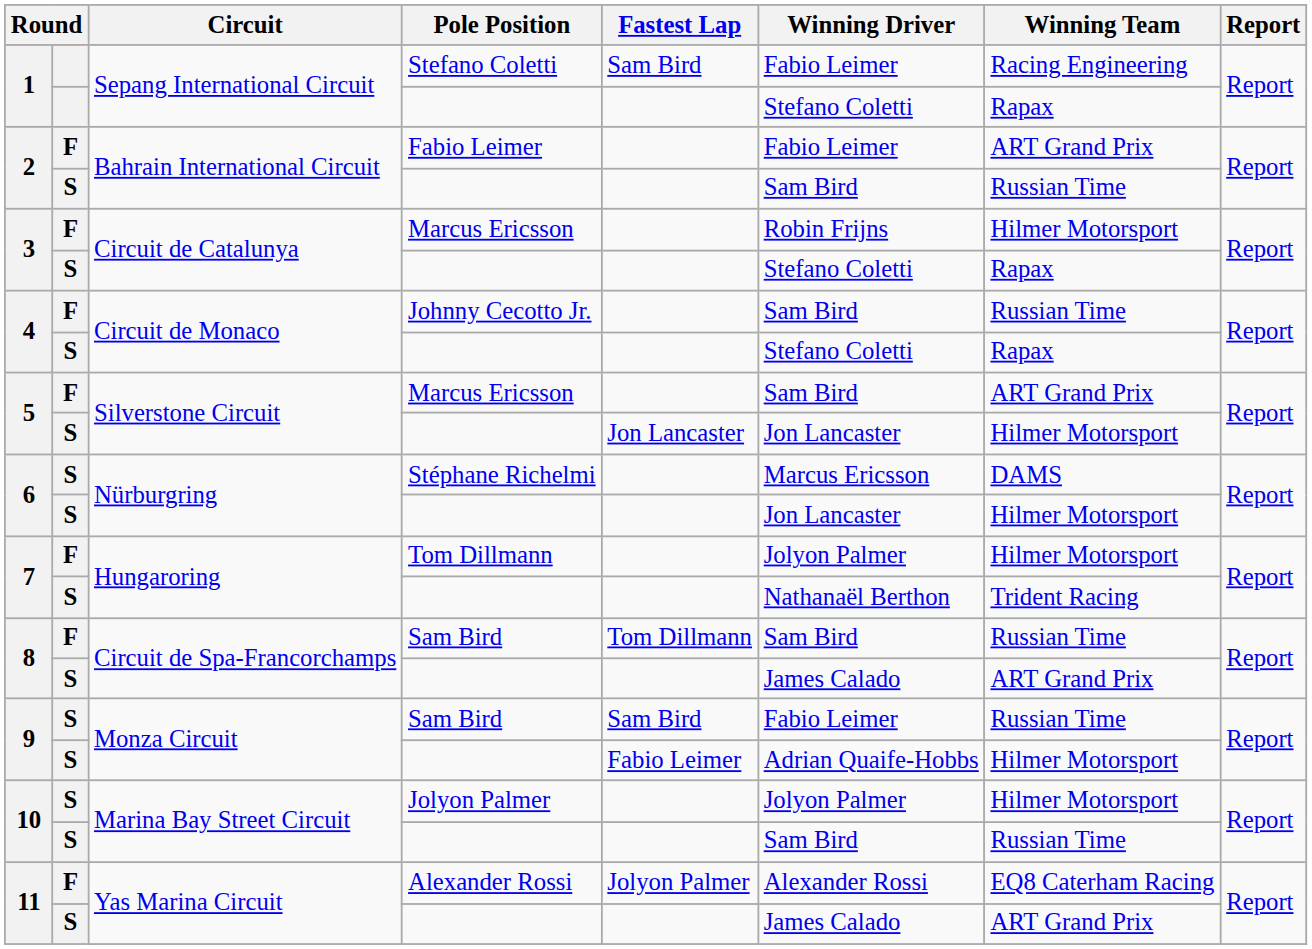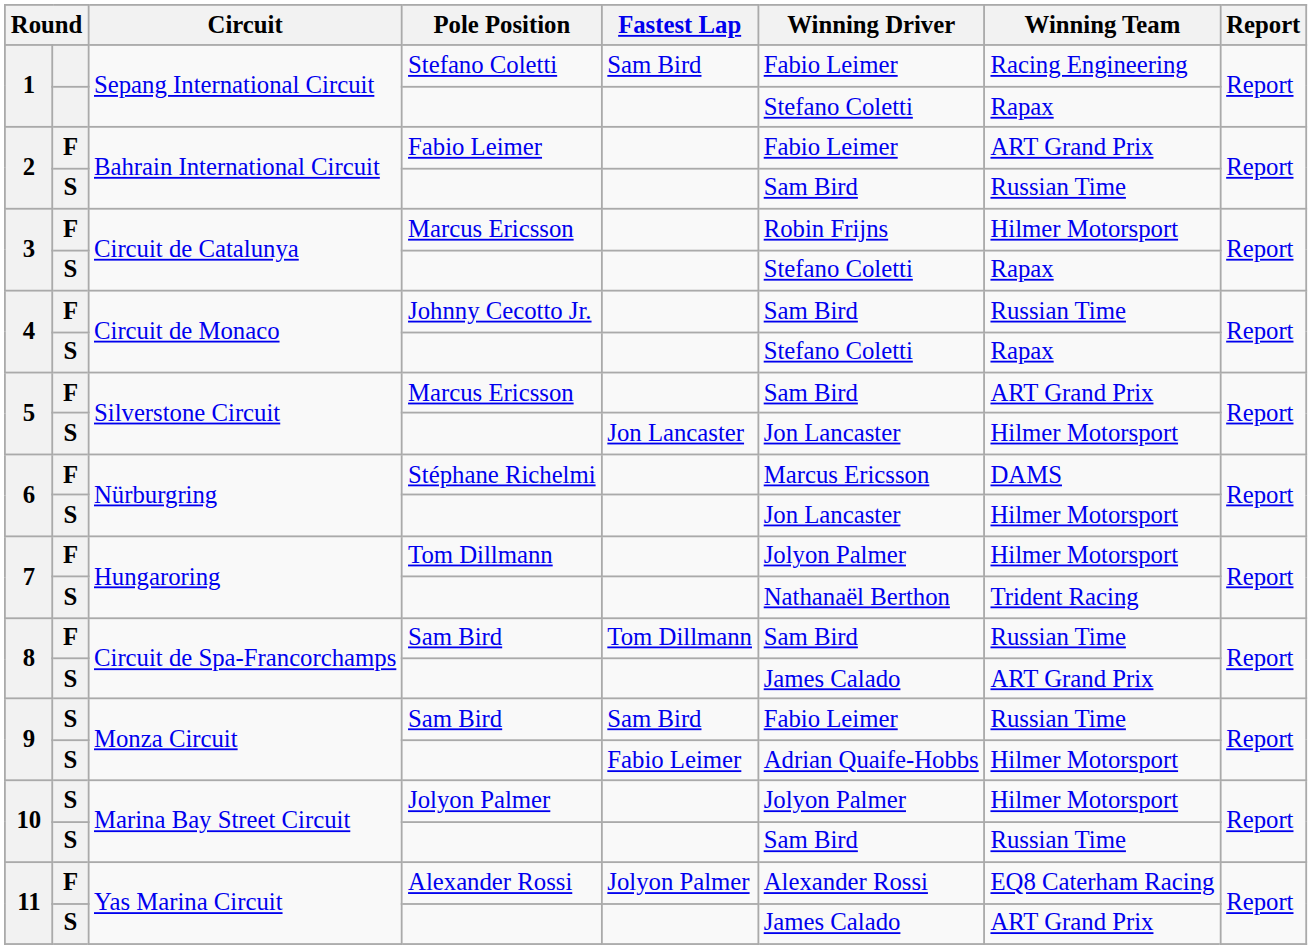 <table class="wikitable" style="font-size: 85%;">
 <tr>
 <th colspan=2>Round</th>
 <th>Circuit</th>
 <th>Pole Position</th>
 <th><a href='#'>Fastest Lap</a></th>
 <th>Winning Driver</th>
 <th>Winning Team</th>
 <th>Report</th>
 </tr>
 <tr>
 <th rowspan=2>1</th>
 <th></th>
 <td rowspan=2> <a href='#'>Sepang International Circuit</a></td>
 <td> <a href='#'>Stefano Coletti</a></td>
 <td> <a href='#'>Sam Bird</a></td>
 <td> <a href='#'>Fabio Leimer</a></td>
 <td> <a href='#'>Racing Engineering</a></td>
 <td rowspan=2><a href='#'>Report</a></td>
 </tr>
 <tr>
 <th></th>
 <td></td>
 <td> </td>
 <td> <a href='#'>Stefano Coletti</a></td>
 <td> <a href='#'>Rapax</a></td>
 </tr>
 <tr>
 <th rowspan=2>2</th>
 <th>F</th>
 <td rowspan=2> <a href='#'>Bahrain International Circuit</a></td>
 <td> <a href='#'>Fabio Leimer</a></td>
 <td> </td>
 <td> <a href='#'>Fabio Leimer</a></td>
 <td> <a href='#'>ART Grand Prix</a></td>
 <td rowspan=2><a href='#'>Report</a></td>
 </tr>
 <tr>
 <th>S</th>
 <td></td>
 <td> </td>
 <td> <a href='#'>Sam Bird</a></td>
 <td> <a href='#'>Russian Time</a></td>
 </tr>
 <tr>
 <th rowspan=2>3</th>
 <th>F</th>
 <td rowspan=2> <a href='#'>Circuit de Catalunya</a></td>
 <td> <a href='#'>Marcus Ericsson</a></td>
 <td> </td>
 <td> <a href='#'>Robin Frijns</a></td>
 <td> <a href='#'>Hilmer Motorsport</a></td>
 <td rowspan=2><a href='#'>Report</a></td>
 </tr>
 <tr>
 <th>S</th>
 <td></td>
 <td> </td>
 <td> <a href='#'>Stefano Coletti</a></td>
 <td> <a href='#'>Rapax</a></td>
 </tr>
 <tr>
 <th rowspan=2>4</th>
 <th>F</th>
 <td rowspan=2> <a href='#'>Circuit de Monaco</a></td>
 <td> <a href='#'>Johnny Cecotto Jr.</a></td>
 <td> </td>
 <td> <a href='#'>Sam Bird</a></td>
 <td> <a href='#'>Russian Time</a></td>
 <td rowspan=2><a href='#'>Report</a></td>
 </tr>
 <tr>
 <th>S</th>
 <td></td>
 <td> </td>
 <td> <a href='#'>Stefano Coletti</a></td>
 <td> <a href='#'>Rapax</a></td>
 </tr>
 <tr>
 <th rowspan=2>5</th>
 <th>F</th>
 <td rowspan=2> <a href='#'>Silverstone Circuit</a></td>
 <td> <a href='#'>Marcus Ericsson</a></td>
 <td> </td>
 <td> <a href='#'>Sam Bird</a></td>
 <td> <a href='#'>ART Grand Prix</a></td>
 <td rowspan=2><a href='#'>Report</a></td>
 </tr>
 <tr>
 <th>S</th>
 <td></td>
 <td> <a href='#'>Jon Lancaster</a></td>
 <td> <a href='#'>Jon Lancaster</a></td>
 <td> <a href='#'>Hilmer Motorsport</a></td>
 </tr>
 <tr>
 <th rowspan=2>6</th>
-<th>S</th>
+<th>F</th>
 <td rowspan=2> <a href='#'>Nürburgring</a></td>
 <td> <a href='#'>Stéphane Richelmi</a></td>
 <td> </td>
 <td> <a href='#'>Marcus Ericsson</a></td>
 <td> <a href='#'>DAMS</a></td>
 <td rowspan=2><a href='#'>Report</a></td>
 </tr>
 <tr>
 <th>S</th>
 <td></td>
 <td> </td>
 <td> <a href='#'>Jon Lancaster</a></td>
 <td> <a href='#'>Hilmer Motorsport</a></td>
 </tr>
 <tr>
 <th rowspan=2>7</th>
 <th>F</th>
 <td rowspan=2> <a href='#'>Hungaroring</a></td>
 <td> <a href='#'>Tom Dillmann</a></td>
 <td> </td>
 <td> <a href='#'>Jolyon Palmer</a></td>
 <td> <a href='#'>Hilmer Motorsport</a></td>
 <td rowspan=2><a href='#'>Report</a></td>
 </tr>
 <tr>
 <th>S</th>
 <td></td>
 <td> </td>
 <td> <a href='#'>Nathanaël Berthon</a></td>
 <td> <a href='#'>Trident Racing</a></td>
 </tr>
 <tr>
 <th rowspan=2>8</th>
 <th>F</th>
 <td rowspan=2> <a href='#'>Circuit de Spa-Francorchamps</a></td>
 <td> <a href='#'>Sam Bird</a></td>
 <td> <a href='#'>Tom Dillmann</a></td>
 <td> <a href='#'>Sam Bird</a></td>
 <td> <a href='#'>Russian Time</a></td>
 <td rowspan=2><a href='#'>Report</a></td>
 </tr>
 <tr>
 <th>S</th>
 <td></td>
 <td> </td>
 <td> <a href='#'>James Calado</a></td>
 <td> <a href='#'>ART Grand Prix</a></td>
 </tr>
 <tr>
 <th rowspan=2>9</th>
 <th>S</th>
 <td rowspan=2> <a href='#'>Monza Circuit</a></td>
 <td> <a href='#'>Sam Bird</a></td>
 <td> <a href='#'>Sam Bird</a></td>
 <td> <a href='#'>Fabio Leimer</a></td>
 <td> <a href='#'>Russian Time</a></td>
 <td rowspan=2><a href='#'>Report</a></td>
 </tr>
 <tr>
 <th>S</th>
 <td></td>
 <td> <a href='#'>Fabio Leimer</a></td>
 <td> <a href='#'>Adrian Quaife-Hobbs</a></td>
 <td> <a href='#'>Hilmer Motorsport</a></td>
 </tr>
 <tr>
 <th rowspan=2>10</th>
 <th>S</th>
 <td rowspan=2> <a href='#'>Marina Bay Street Circuit</a></td>
 <td> <a href='#'>Jolyon Palmer</a></td>
 <td> </td>
 <td> <a href='#'>Jolyon Palmer</a></td>
 <td> <a href='#'>Hilmer Motorsport</a></td>
 <td rowspan=2><a href='#'>Report</a></td>
 </tr>
 <tr>
 <th>S</th>
 <td></td>
 <td> </td>
 <td> <a href='#'>Sam Bird</a></td>
 <td> <a href='#'>Russian Time</a></td>
 </tr>
 <tr>
 <th rowspan=2>11</th>
 <th>F</th>
 <td rowspan=2> <a href='#'>Yas Marina Circuit</a></td>
 <td> <a href='#'>Alexander Rossi</a></td>
 <td> <a href='#'>Jolyon Palmer</a></td>
 <td> <a href='#'>Alexander Rossi</a></td>
 <td> <a href='#'>EQ8 Caterham Racing</a></td>
 <td rowspan=2><a href='#'>Report</a></td>
 </tr>
 <tr>
 <th>S</th>
 <td></td>
 <td> </td>
 <td> <a href='#'>James Calado</a></td>
 <td> <a href='#'>ART Grand Prix</a></td>
 </tr>
 </table>
